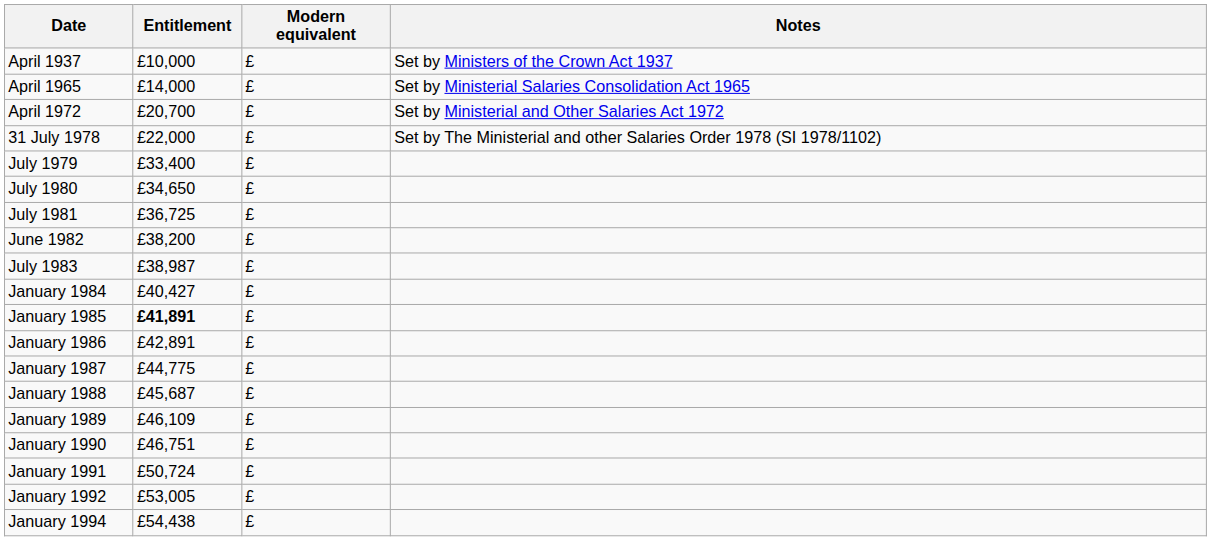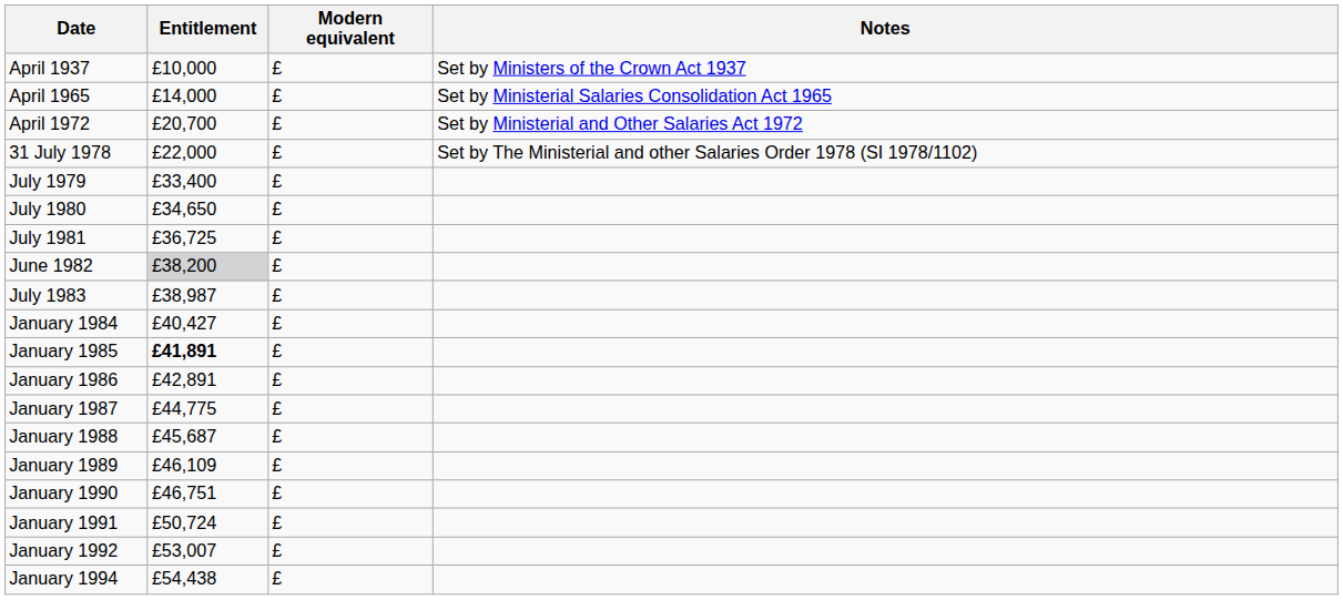 <table class="wikitable">
 <tr>
 <th width="120pt">Date</th>
 <th width="100pt">Entitlement</th>
 <th width="140pt">Modern equivalent</th>
 <th width="800pt">Notes</th>
 </tr>
 <tr>
 <td>April 1937</td>
 <td>£10,000</td>
 <td>£</td>
 <td>Set by <a href='#'>Ministers of the Crown Act 1937</a></td>
 </tr>
 <tr>
 <td>April 1965</td>
 <td>£14,000</td>
 <td>£</td>
 <td>Set by <a href='#'>Ministerial Salaries Consolidation Act 1965</a></td>
 </tr>
 <tr>
 <td>April 1972</td>
 <td>£20,700</td>
 <td>£</td>
 <td>Set by <a href='#'>Ministerial and Other Salaries Act 1972</a></td>
 </tr>
 <tr>
 <td>31 July 1978</td>
 <td>£22,000</td>
 <td>£</td>
 <td>Set by The Ministerial and other Salaries Order 1978 (SI 1978/1102)</td>
 </tr>
 <tr>
 <td>July 1979</td>
 <td>£33,400</td>
 <td>£</td>
 <td></td>
 </tr>
 <tr>
 <td>July 1980</td>
 <td>£34,650</td>
 <td>£</td>
 <td></td>
 </tr>
 <tr>
 <td>July 1981</td>
 <td>£36,725</td>
 <td>£</td>
 <td></td>
 </tr>
 <tr>
 <td>June 1982</td>
-<td>£38,200</td>
+<td style="background: lightgrey;">£38,200</td>
 <td>£</td>
 <td></td>
 </tr>
 <tr>
 <td>July 1983</td>
 <td>£38,987</td>
 <td>£</td>
 <td></td>
 </tr>
 <tr>
 <td>January 1984</td>
 <td>£40,427</td>
 <td>£</td>
 <td></td>
 </tr>
 <tr>
 <td>January 1985</td>
 <td><strong>£41,891</strong></td>
 <td>£</td>
 <td></td>
 </tr>
 <tr>
 <td>January 1986</td>
 <td>£42,891</td>
 <td>£</td>
 <td></td>
 </tr>
 <tr>
 <td>January 1987</td>
 <td>£44,775</td>
 <td>£</td>
 <td></td>
 </tr>
 <tr>
 <td>January 1988</td>
 <td>£45,687</td>
 <td>£</td>
 <td></td>
 </tr>
 <tr>
 <td>January 1989</td>
 <td>£46,109</td>
 <td>£</td>
 <td></td>
 </tr>
 <tr>
 <td>January 1990</td>
 <td>£46,751</td>
 <td>£</td>
 <td></td>
 </tr>
 <tr>
 <td>January 1991</td>
 <td>£50,724</td>
 <td>£</td>
 <td></td>
 </tr>
 <tr>
 <td>January 1992</td>
-<td>£53,005</td>
+<td>£53,007</td>
 <td>£</td>
 <td></td>
 </tr>
 <tr>
 <td>January 1994</td>
 <td>£54,438</td>
 <td>£</td>
 <td></td>
 </tr>
 </table>
